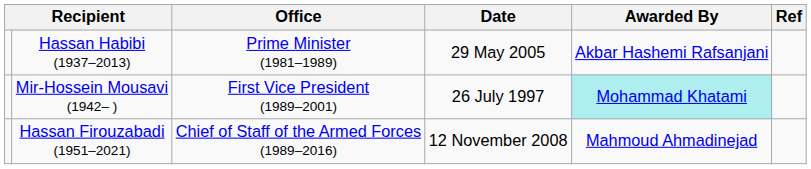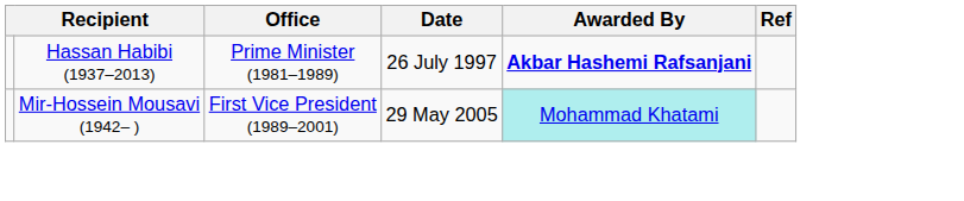 <table class="wikitable" style="text-align:center;">
 <tr>
 <th colspan="2">Recipient</th>
 <th>Office</th>
 <th>Date</th>
 <th>Awarded By</th>
 <th>Ref</th>
 </tr>
 <tr>
 <td></td>
 <td><a href='#'>Hassan Habibi</a><br><small>(1937–2013)</small></td>
 <td><a href='#'>Prime Minister</a><br><small>(1981–1989)</small></td>
-<td>29 May 2005</td>
-<td><a href='#'>Akbar Hashemi Rafsanjani</a></td>
+<td>26 July 1997</td>
+<td><strong><a href='#'>Akbar Hashemi Rafsanjani</a></strong></td>
 <td></td>
 </tr>
 <tr>
 <td></td>
 <td><a href='#'>Mir-Hossein Mousavi</a><br><small>(1942– )</small></td>
 <td><a href='#'>First Vice President</a><br><small>(1989–2001)</small></td>
-<td>26 July 1997</td>
+<td>29 May 2005</td>
 <td style="background: paleturquoise;"><a href='#'>Mohammad Khatami</a></td>
 <td></td>
 </tr>
-<tr>
-<td></td>
-<td><a href='#'>Hassan Firouzabadi</a><br><small>(1951–2021)</small></td>
-<td><a href='#'>Chief of Staff of the Armed Forces</a><br><small>(1989–2016)</small></td>
-<td>12 November 2008</td>
-<td><a href='#'>Mahmoud Ahmadinejad</a></td>
-<td></td>
-</tr>
 </table>
